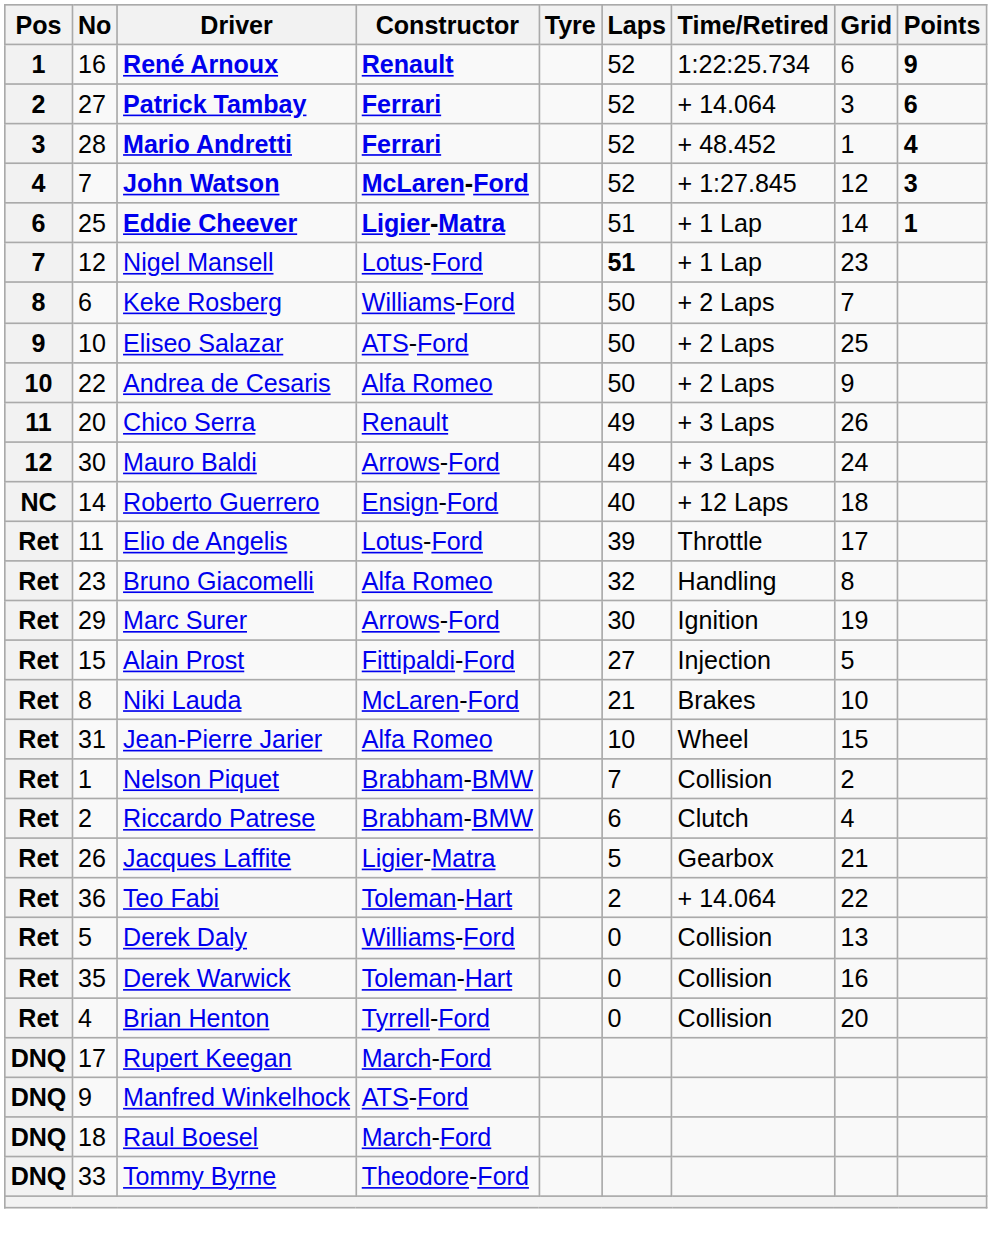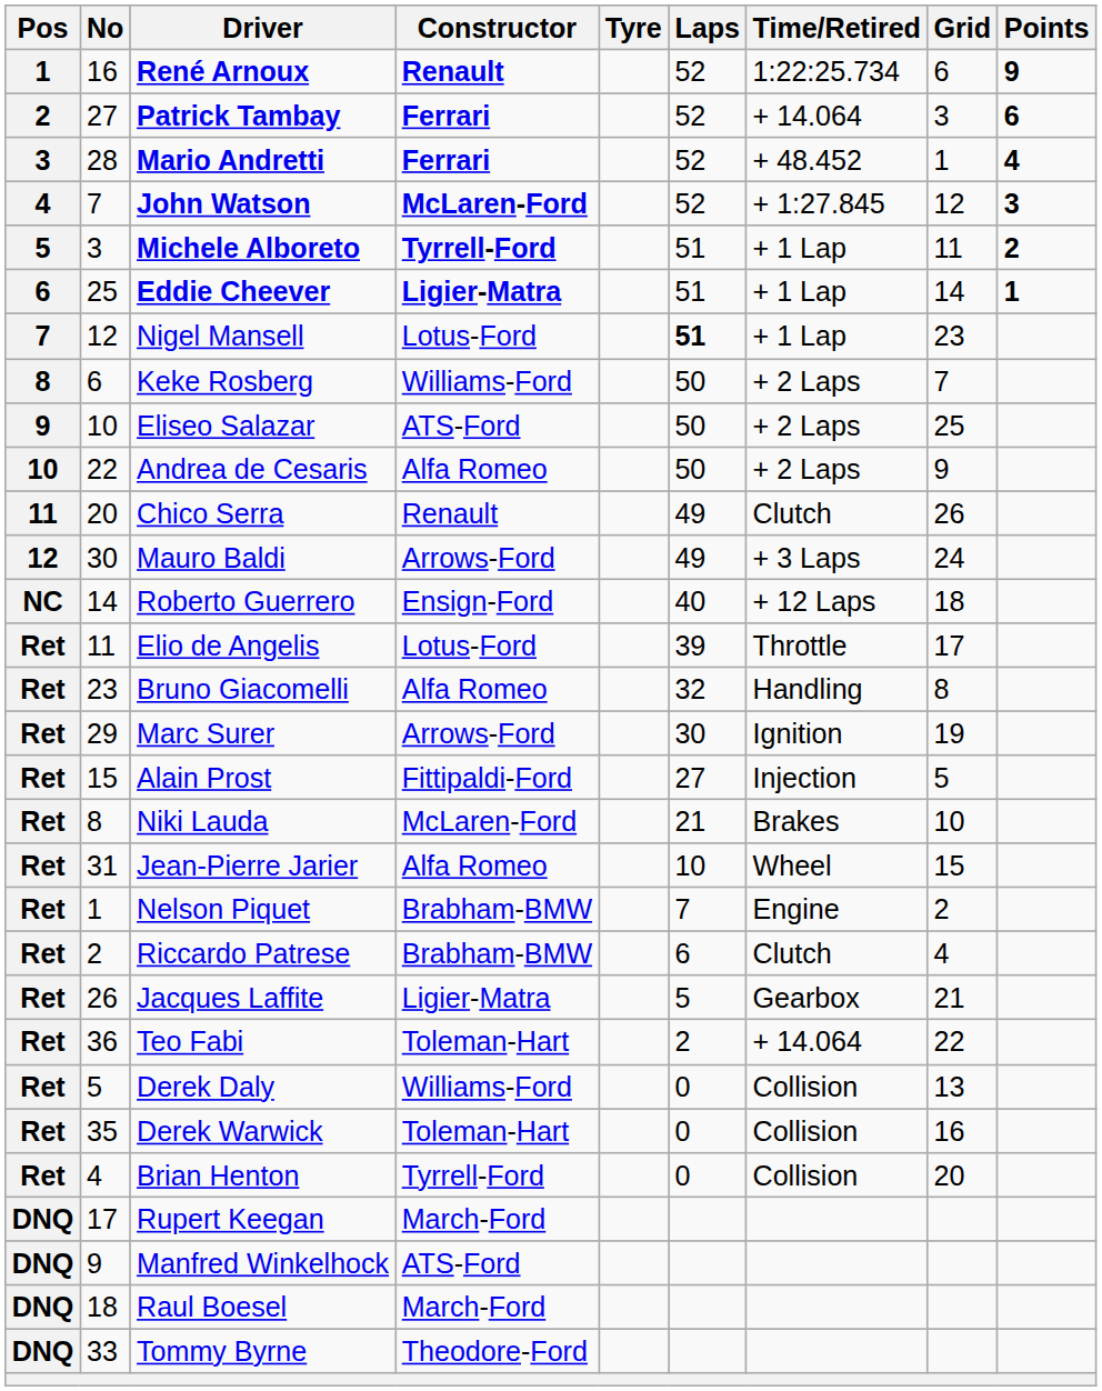 <table class="wikitable" style="font-size:95%;">
 <tr>
 <th>Pos</th>
 <th>No</th>
 <th>Driver</th>
 <th>Constructor</th>
 <th>Tyre</th>
 <th>Laps</th>
 <th>Time/Retired</th>
 <th>Grid</th>
 <th>Points</th>
 </tr>
 <tr>
 <th>1</th>
 <td>16</td>
 <td> <strong><a href='#'>René Arnoux</a></strong></td>
 <td><strong><a href='#'>Renault</a></strong></td>
 <td></td>
 <td>52</td>
 <td>1:22:25.734</td>
 <td>6</td>
 <td><strong>9</strong></td>
 </tr>
 <tr>
 <th>2</th>
 <td>27</td>
 <td> <strong><a href='#'>Patrick Tambay</a></strong></td>
 <td><strong><a href='#'>Ferrari</a></strong></td>
 <td></td>
 <td>52</td>
 <td>+ 14.064</td>
 <td>3</td>
 <td><strong>6</strong></td>
 </tr>
 <tr>
 <th>3</th>
 <td>28</td>
 <td> <strong><a href='#'>Mario Andretti</a></strong></td>
 <td><strong><a href='#'>Ferrari</a></strong></td>
 <td></td>
 <td>52</td>
 <td>+ 48.452</td>
 <td>1</td>
 <td><strong>4</strong></td>
 </tr>
 <tr>
 <th>4</th>
 <td>7</td>
 <td> <strong><a href='#'>John Watson</a></strong></td>
 <td><strong><a href='#'>McLaren</a>-<a href='#'>Ford</a></strong></td>
 <td></td>
 <td>52</td>
 <td>+ 1:27.845</td>
 <td>12</td>
 <td><strong>3</strong></td>
+</tr>
+<tr>
+<th>5</th>
+<td>3</td>
+<td> <strong><a href='#'>Michele Alboreto</a></strong></td>
+<td><strong><a href='#'>Tyrrell</a>-<a href='#'>Ford</a></strong></td>
+<td></td>
+<td>51</td>
+<td>+ 1 Lap</td>
+<td>11</td>
+<td><strong>2</strong></td>
 </tr>
 <tr>
 <th>6</th>
 <td>25</td>
 <td> <strong><a href='#'>Eddie Cheever</a></strong></td>
 <td><strong><a href='#'>Ligier</a>-<a href='#'>Matra</a></strong></td>
 <td></td>
 <td>51</td>
 <td>+ 1 Lap</td>
 <td>14</td>
 <td><strong>1</strong></td>
 </tr>
 <tr>
 <th>7</th>
 <td>12</td>
 <td> <a href='#'>Nigel Mansell</a></td>
 <td><a href='#'>Lotus</a>-<a href='#'>Ford</a></td>
 <td></td>
 <td><strong>51</strong></td>
 <td>+ 1 Lap</td>
 <td>23</td>
 <td> </td>
 </tr>
 <tr>
 <th>8</th>
 <td>6</td>
 <td> <a href='#'>Keke Rosberg</a></td>
 <td><a href='#'>Williams</a>-<a href='#'>Ford</a></td>
 <td></td>
 <td>50</td>
 <td>+ 2 Laps</td>
 <td>7</td>
 <td> </td>
 </tr>
 <tr>
 <th>9</th>
 <td>10</td>
 <td> <a href='#'>Eliseo Salazar</a></td>
 <td><a href='#'>ATS</a>-<a href='#'>Ford</a></td>
 <td></td>
 <td>50</td>
 <td>+ 2 Laps</td>
 <td>25</td>
 <td> </td>
 </tr>
 <tr>
 <th>10</th>
 <td>22</td>
 <td> <a href='#'>Andrea de Cesaris</a></td>
 <td><a href='#'>Alfa Romeo</a></td>
 <td></td>
 <td>50</td>
 <td>+ 2 Laps</td>
 <td>9</td>
 <td> </td>
 </tr>
 <tr>
 <th>11</th>
 <td>20</td>
 <td> <a href='#'>Chico Serra</a></td>
 <td><a href='#'>Renault</a></td>
 <td></td>
 <td>49</td>
-<td>+ 3 Laps</td>
+<td>Clutch</td>
 <td>26</td>
 <td> </td>
 </tr>
 <tr>
 <th>12</th>
 <td>30</td>
 <td> <a href='#'>Mauro Baldi</a></td>
 <td><a href='#'>Arrows</a>-<a href='#'>Ford</a></td>
 <td></td>
 <td>49</td>
 <td>+ 3 Laps</td>
 <td>24</td>
 <td> </td>
 </tr>
 <tr>
 <th>NC</th>
 <td>14</td>
 <td> <a href='#'>Roberto Guerrero</a></td>
 <td><a href='#'>Ensign</a>-<a href='#'>Ford</a></td>
 <td></td>
 <td>40</td>
 <td>+ 12 Laps</td>
 <td>18</td>
 <td> </td>
 </tr>
 <tr>
 <th>Ret</th>
 <td>11</td>
 <td> <a href='#'>Elio de Angelis</a></td>
 <td><a href='#'>Lotus</a>-<a href='#'>Ford</a></td>
 <td></td>
 <td>39</td>
 <td>Throttle</td>
 <td>17</td>
 <td> </td>
 </tr>
 <tr>
 <th>Ret</th>
 <td>23</td>
 <td> <a href='#'>Bruno Giacomelli</a></td>
 <td><a href='#'>Alfa Romeo</a></td>
 <td></td>
 <td>32</td>
 <td>Handling</td>
 <td>8</td>
 <td> </td>
 </tr>
 <tr>
 <th>Ret</th>
 <td>29</td>
 <td> <a href='#'>Marc Surer</a></td>
 <td><a href='#'>Arrows</a>-<a href='#'>Ford</a></td>
 <td></td>
 <td>30</td>
 <td>Ignition</td>
 <td>19</td>
 <td> </td>
 </tr>
 <tr>
 <th>Ret</th>
 <td>15</td>
 <td> <a href='#'>Alain Prost</a></td>
 <td><a href='#'>Fittipaldi</a>-<a href='#'>Ford</a></td>
 <td></td>
 <td>27</td>
 <td>Injection</td>
 <td>5</td>
 <td> </td>
 </tr>
 <tr>
 <th>Ret</th>
 <td>8</td>
 <td> <a href='#'>Niki Lauda</a></td>
 <td><a href='#'>McLaren</a>-<a href='#'>Ford</a></td>
 <td></td>
 <td>21</td>
 <td>Brakes</td>
 <td>10</td>
 <td> </td>
 </tr>
 <tr>
 <th>Ret</th>
 <td>31</td>
 <td> <a href='#'>Jean-Pierre Jarier</a></td>
 <td><a href='#'>Alfa Romeo</a></td>
 <td></td>
 <td>10</td>
 <td>Wheel</td>
 <td>15</td>
 <td> </td>
 </tr>
 <tr>
 <th>Ret</th>
 <td>1</td>
 <td> <a href='#'>Nelson Piquet</a></td>
 <td><a href='#'>Brabham</a>-<a href='#'>BMW</a></td>
 <td></td>
 <td>7</td>
-<td>Collision</td>
+<td>Engine</td>
 <td>2</td>
 <td> </td>
 </tr>
 <tr>
 <th>Ret</th>
 <td>2</td>
 <td> <a href='#'>Riccardo Patrese</a></td>
 <td><a href='#'>Brabham</a>-<a href='#'>BMW</a></td>
 <td></td>
 <td>6</td>
 <td>Clutch</td>
 <td>4</td>
 <td> </td>
 </tr>
 <tr>
 <th>Ret</th>
 <td>26</td>
 <td> <a href='#'>Jacques Laffite</a></td>
 <td><a href='#'>Ligier</a>-<a href='#'>Matra</a></td>
 <td></td>
 <td>5</td>
 <td>Gearbox</td>
 <td>21</td>
 <td> </td>
 </tr>
 <tr>
 <th>Ret</th>
 <td>36</td>
 <td> <a href='#'>Teo Fabi</a></td>
 <td><a href='#'>Toleman</a>-<a href='#'>Hart</a></td>
 <td></td>
 <td>2</td>
 <td>+ 14.064</td>
 <td>22</td>
 <td> </td>
 </tr>
 <tr>
 <th>Ret</th>
 <td>5</td>
 <td> <a href='#'>Derek Daly</a></td>
 <td><a href='#'>Williams</a>-<a href='#'>Ford</a></td>
 <td></td>
 <td>0</td>
 <td>Collision</td>
 <td>13</td>
 <td> </td>
 </tr>
 <tr>
 <th>Ret</th>
 <td>35</td>
 <td> <a href='#'>Derek Warwick</a></td>
 <td><a href='#'>Toleman</a>-<a href='#'>Hart</a></td>
 <td></td>
 <td>0</td>
 <td>Collision</td>
 <td>16</td>
 <td> </td>
 </tr>
 <tr>
 <th>Ret</th>
 <td>4</td>
 <td> <a href='#'>Brian Henton</a></td>
 <td><a href='#'>Tyrrell</a>-<a href='#'>Ford</a></td>
 <td></td>
 <td>0</td>
 <td>Collision</td>
 <td>20</td>
 <td> </td>
 </tr>
 <tr>
 <th>DNQ</th>
 <td>17</td>
 <td> <a href='#'>Rupert Keegan</a></td>
 <td><a href='#'>March</a>-<a href='#'>Ford</a></td>
 <td></td>
 <td> </td>
 <td></td>
 <td></td>
 <td> </td>
 </tr>
 <tr>
 <th>DNQ</th>
 <td>9</td>
 <td> <a href='#'>Manfred Winkelhock</a></td>
 <td><a href='#'>ATS</a>-<a href='#'>Ford</a></td>
 <td></td>
 <td> </td>
 <td></td>
 <td></td>
 <td> </td>
 </tr>
 <tr>
 <th>DNQ</th>
 <td>18</td>
 <td> <a href='#'>Raul Boesel</a></td>
 <td><a href='#'>March</a>-<a href='#'>Ford</a></td>
 <td></td>
 <td> </td>
 <td></td>
 <td></td>
 <td> </td>
 </tr>
 <tr>
 <th>DNQ</th>
 <td>33</td>
 <td> <a href='#'>Tommy Byrne</a></td>
 <td><a href='#'>Theodore</a>-<a href='#'>Ford</a></td>
 <td></td>
 <td> </td>
 <td> </td>
 <td> </td>
 <td> </td>
 </tr>
 <tr>
 <th colspan="9"></th>
 </tr>
 </table>
